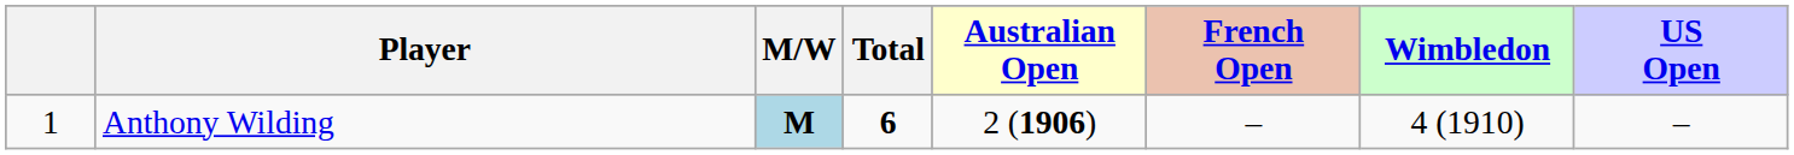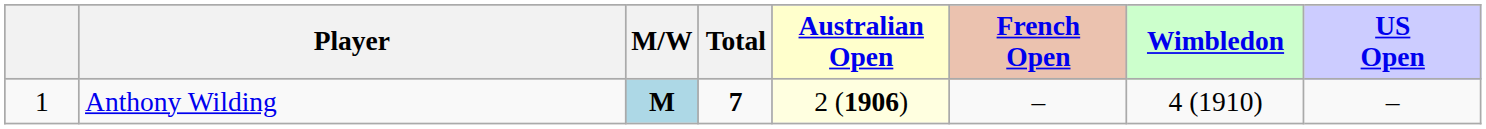 <table class="wikitable mw-datatable sortable" style="text-align:center;">
 <tr>
 <th data-sort-type="number" width="5%"></th>
 <th width="37%">Player</th>
 <th width="5%">M/W</th>
 <th data-sort-type="number" width="5%">Total</th>
 <th style="background-color:#FFFFCC;" width="12%" data-sort-type="number"><a href='#'>Australian<br> Open</a></th>
 <th style="background-color:#EBC2AF;" width="12%" data-sort-type="number"><a href='#'>French<br> Open</a></th>
 <th style="background-color:#CCFFCC;" width="12%" data-sort-type="number"><a href='#'>Wimbledon</a></th>
 <th style="background-color:#CCCCFF;" width="12%" data-sort-type="number"><a href='#'>US<br> Open</a></th>
 </tr>
 <tr>
 <td>1</td>
 <td style="text-align:left"><a href='#'>Anthony Wilding</a></td>
 <td style="background-color:lightblue;"><strong>M</strong></td>
-<td><strong>6</strong></td>
-<td>2 (<strong>1906</strong>)</td>
+<td><strong>7</strong></td>
+<td style="background: lightyellow;">2 (<strong>1906</strong>)</td>
 <td>–</td>
 <td>4 (1910)</td>
 <td>–</td>
 </tr>
 </table>
